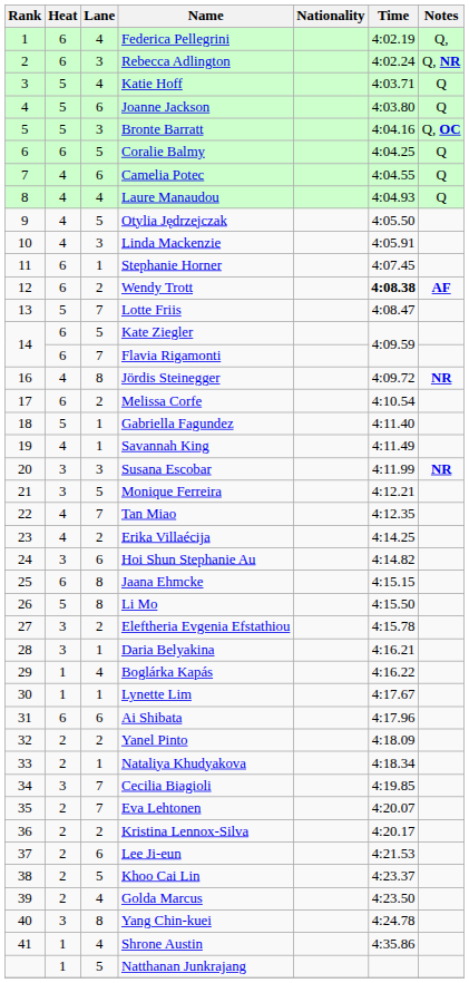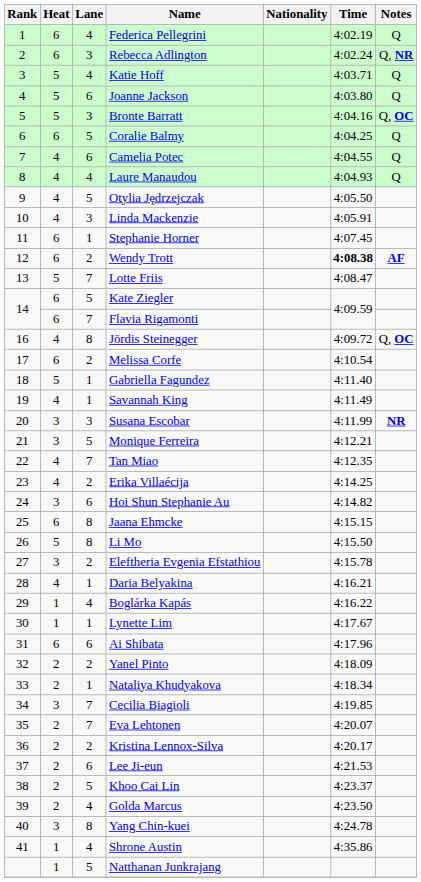 <table class="wikitable sortable" style="text-align:center">
 <tr>
 <th>Rank</th>
 <th>Heat</th>
 <th>Lane</th>
 <th>Name</th>
 <th>Nationality</th>
 <th>Time</th>
 <th>Notes</th>
 </tr>
 <tr bgcolor=ccffcc>
 <td>1</td>
 <td>6</td>
 <td>4</td>
 <td align=left><a href='#'>Federica Pellegrini</a></td>
 <td align=left></td>
 <td>4:02.19</td>
-<td>Q, </td>
+<td>Q</td>
 </tr>
 <tr bgcolor=ccffcc>
 <td>2</td>
 <td>6</td>
 <td>3</td>
 <td align=left><a href='#'>Rebecca Adlington</a></td>
 <td align=left></td>
 <td>4:02.24</td>
 <td>Q, <strong><a href='#'>NR</a></strong></td>
 </tr>
 <tr bgcolor=ccffcc>
 <td>3</td>
 <td>5</td>
 <td>4</td>
 <td align=left><a href='#'>Katie Hoff</a></td>
 <td align=left></td>
 <td>4:03.71</td>
 <td>Q</td>
 </tr>
 <tr bgcolor=ccffcc>
 <td>4</td>
 <td>5</td>
 <td>6</td>
 <td align=left><a href='#'>Joanne Jackson</a></td>
 <td align=left></td>
 <td>4:03.80</td>
 <td>Q</td>
 </tr>
 <tr bgcolor=ccffcc>
 <td>5</td>
 <td>5</td>
 <td>3</td>
 <td align=left><a href='#'>Bronte Barratt</a></td>
 <td align=left></td>
 <td>4:04.16</td>
 <td>Q, <strong><a href='#'>OC</a></strong></td>
 </tr>
 <tr bgcolor=ccffcc>
 <td>6</td>
 <td>6</td>
 <td>5</td>
 <td align=left><a href='#'>Coralie Balmy</a></td>
 <td align=left></td>
 <td>4:04.25</td>
 <td>Q</td>
 </tr>
 <tr bgcolor=ccffcc>
 <td>7</td>
 <td>4</td>
 <td>6</td>
 <td align=left><a href='#'>Camelia Potec</a></td>
 <td align=left></td>
 <td>4:04.55</td>
 <td>Q</td>
 </tr>
 <tr bgcolor=ccffcc>
 <td>8</td>
 <td>4</td>
 <td>4</td>
 <td align=left><a href='#'>Laure Manaudou</a></td>
 <td align=left></td>
 <td>4:04.93</td>
 <td>Q</td>
 </tr>
 <tr>
 <td>9</td>
 <td>4</td>
 <td>5</td>
 <td align=left><a href='#'>Otylia Jędrzejczak</a></td>
 <td align=left></td>
 <td>4:05.50</td>
 <td></td>
 </tr>
 <tr>
 <td>10</td>
 <td>4</td>
 <td>3</td>
 <td align=left><a href='#'>Linda Mackenzie</a></td>
 <td align=left></td>
 <td>4:05.91</td>
 <td></td>
 </tr>
 <tr>
 <td>11</td>
 <td>6</td>
 <td>1</td>
 <td align=left><a href='#'>Stephanie Horner</a></td>
 <td align=left></td>
 <td>4:07.45</td>
 <td></td>
 </tr>
 <tr>
 <td>12</td>
 <td>6</td>
 <td>2</td>
 <td align=left><a href='#'>Wendy Trott</a></td>
 <td align=left></td>
 <td><strong>4:08.38</strong></td>
 <td><strong><a href='#'>AF</a></strong></td>
 </tr>
 <tr>
 <td>13</td>
 <td>5</td>
 <td>7</td>
 <td align=left><a href='#'>Lotte Friis</a></td>
 <td align=left></td>
 <td>4:08.47</td>
 <td></td>
 </tr>
 <tr>
 <td rowspan=2>14</td>
 <td>6</td>
 <td>5</td>
 <td align=left><a href='#'>Kate Ziegler</a></td>
 <td align=left></td>
 <td rowspan=2>4:09.59</td>
 <td></td>
 </tr>
 <tr>
 <td>6</td>
 <td>7</td>
 <td align=left><a href='#'>Flavia Rigamonti</a></td>
 <td align=left></td>
 <td></td>
 </tr>
 <tr>
 <td>16</td>
 <td>4</td>
 <td>8</td>
 <td align=left><a href='#'>Jördis Steinegger</a></td>
 <td align=left></td>
 <td>4:09.72</td>
-<td><strong><a href='#'>NR</a></strong></td>
+<td>Q, <strong><a href='#'>OC</a></strong></td>
 </tr>
 <tr>
 <td>17</td>
 <td>6</td>
 <td>2</td>
 <td align=left><a href='#'>Melissa Corfe</a></td>
 <td align=left></td>
 <td>4:10.54</td>
 <td></td>
 </tr>
 <tr>
 <td>18</td>
 <td>5</td>
 <td>1</td>
 <td align=left><a href='#'>Gabriella Fagundez</a></td>
 <td align=left></td>
 <td>4:11.40</td>
 <td></td>
 </tr>
 <tr>
 <td>19</td>
 <td>4</td>
 <td>1</td>
 <td align=left><a href='#'>Savannah King</a></td>
 <td align=left></td>
 <td>4:11.49</td>
 <td></td>
 </tr>
 <tr>
 <td>20</td>
 <td>3</td>
 <td>3</td>
 <td align=left><a href='#'>Susana Escobar</a></td>
 <td align=left></td>
 <td>4:11.99</td>
 <td><strong><a href='#'>NR</a></strong></td>
 </tr>
 <tr>
 <td>21</td>
 <td>3</td>
 <td>5</td>
 <td align=left><a href='#'>Monique Ferreira</a></td>
 <td align=left></td>
 <td>4:12.21</td>
 <td></td>
 </tr>
 <tr>
 <td>22</td>
 <td>4</td>
 <td>7</td>
 <td align=left><a href='#'>Tan Miao</a></td>
 <td align=left></td>
 <td>4:12.35</td>
 <td></td>
 </tr>
 <tr>
 <td>23</td>
 <td>4</td>
 <td>2</td>
 <td align=left><a href='#'>Erika Villaécija</a></td>
 <td align=left></td>
 <td>4:14.25</td>
 <td></td>
 </tr>
 <tr>
 <td>24</td>
 <td>3</td>
 <td>6</td>
 <td align=left><a href='#'>Hoi Shun Stephanie Au</a></td>
 <td align=left></td>
 <td>4:14.82</td>
 <td></td>
 </tr>
 <tr>
 <td>25</td>
 <td>6</td>
 <td>8</td>
 <td align=left><a href='#'>Jaana Ehmcke</a></td>
 <td align=left></td>
 <td>4:15.15</td>
 <td></td>
 </tr>
 <tr>
 <td>26</td>
 <td>5</td>
 <td>8</td>
 <td align=left><a href='#'>Li Mo</a></td>
 <td align=left></td>
 <td>4:15.50</td>
 <td></td>
 </tr>
 <tr>
 <td>27</td>
 <td>3</td>
 <td>2</td>
 <td align=left><a href='#'>Eleftheria Evgenia Efstathiou</a></td>
 <td align=left></td>
 <td>4:15.78</td>
 <td></td>
 </tr>
 <tr>
 <td>28</td>
-<td>3</td>
+<td>4</td>
 <td>1</td>
 <td align=left><a href='#'>Daria Belyakina</a></td>
 <td align=left></td>
 <td>4:16.21</td>
 <td></td>
 </tr>
 <tr>
 <td>29</td>
 <td>1</td>
 <td>4</td>
 <td align=left><a href='#'>Boglárka Kapás</a></td>
 <td align=left></td>
 <td>4:16.22</td>
 <td></td>
 </tr>
 <tr>
 <td>30</td>
 <td>1</td>
 <td>1</td>
 <td align=left><a href='#'>Lynette Lim</a></td>
 <td align=left></td>
 <td>4:17.67</td>
 <td></td>
 </tr>
 <tr>
 <td>31</td>
 <td>6</td>
 <td>6</td>
 <td align=left><a href='#'>Ai Shibata</a></td>
 <td align=left></td>
 <td>4:17.96</td>
 <td></td>
 </tr>
 <tr>
 <td>32</td>
 <td>2</td>
 <td>2</td>
 <td align=left><a href='#'>Yanel Pinto</a></td>
 <td align=left></td>
 <td>4:18.09</td>
 <td></td>
 </tr>
 <tr>
 <td>33</td>
 <td>2</td>
 <td>1</td>
 <td align=left><a href='#'>Nataliya Khudyakova</a></td>
 <td align=left></td>
 <td>4:18.34</td>
 <td></td>
 </tr>
 <tr>
 <td>34</td>
 <td>3</td>
 <td>7</td>
 <td align=left><a href='#'>Cecilia Biagioli</a></td>
 <td align=left></td>
 <td>4:19.85</td>
 <td></td>
 </tr>
 <tr>
 <td>35</td>
 <td>2</td>
 <td>7</td>
 <td align=left><a href='#'>Eva Lehtonen</a></td>
 <td align=left></td>
 <td>4:20.07</td>
 <td></td>
 </tr>
 <tr>
 <td>36</td>
 <td>2</td>
 <td>2</td>
 <td align=left><a href='#'>Kristina Lennox-Silva</a></td>
 <td align=left></td>
 <td>4:20.17</td>
 <td></td>
 </tr>
 <tr>
 <td>37</td>
 <td>2</td>
 <td>6</td>
 <td align=left><a href='#'>Lee Ji-eun</a></td>
 <td align=left></td>
 <td>4:21.53</td>
 <td></td>
 </tr>
 <tr>
 <td>38</td>
 <td>2</td>
 <td>5</td>
 <td align=left><a href='#'>Khoo Cai Lin</a></td>
 <td align=left></td>
 <td>4:23.37</td>
 <td></td>
 </tr>
 <tr>
 <td>39</td>
 <td>2</td>
 <td>4</td>
 <td align=left><a href='#'>Golda Marcus</a></td>
 <td align=left></td>
 <td>4:23.50</td>
 <td></td>
 </tr>
 <tr>
 <td>40</td>
 <td>3</td>
 <td>8</td>
 <td align=left><a href='#'>Yang Chin-kuei</a></td>
 <td align=left></td>
 <td>4:24.78</td>
 <td></td>
 </tr>
 <tr>
 <td>41</td>
 <td>1</td>
 <td>4</td>
 <td align=left><a href='#'>Shrone Austin</a></td>
 <td align=left></td>
 <td>4:35.86</td>
 <td></td>
 </tr>
 <tr>
 <td></td>
 <td>1</td>
 <td>5</td>
 <td align=left><a href='#'>Natthanan Junkrajang</a></td>
 <td align=left></td>
 <td></td>
 <td></td>
 </tr>
 <tr>
 </tr>
 </table>
